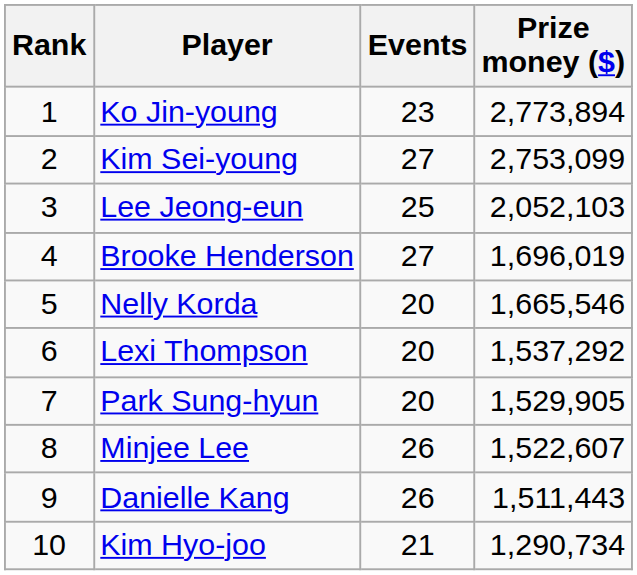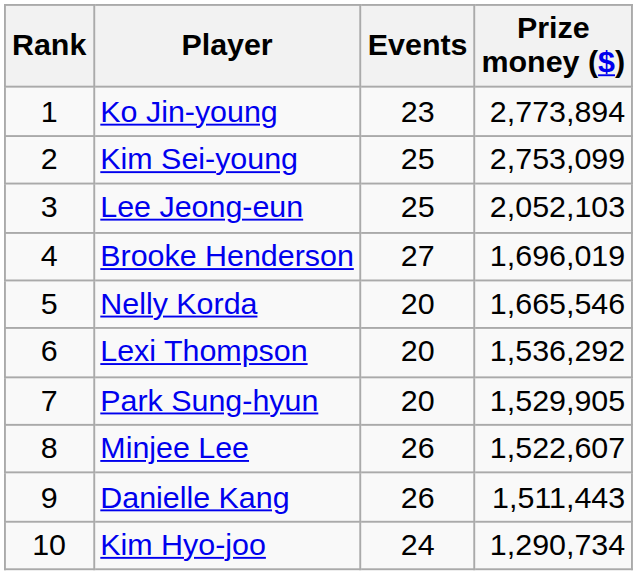 <table class=wikitable>
 <tr>
 <th>Rank</th>
 <th>Player</th>
 <th>Events</th>
 <th>Prize <br>money (<a href='#'>$</a>)</th>
 </tr>
 <tr>
 <td align=center>1</td>
 <td> <a href='#'>Ko Jin-young</a></td>
 <td align=center>23</td>
 <td align=right>2,773,894</td>
 </tr>
 <tr>
 <td align=center>2</td>
 <td> <a href='#'>Kim Sei-young</a></td>
-<td align=center>27</td>
+<td align=center>25</td>
 <td align=right>2,753,099</td>
 </tr>
 <tr>
 <td align=center>3</td>
 <td> <a href='#'>Lee Jeong-eun</a></td>
 <td align=center>25</td>
 <td align=right>2,052,103</td>
 </tr>
 <tr>
 <td align=center>4</td>
 <td> <a href='#'>Brooke Henderson</a></td>
 <td align=center>27</td>
 <td align=right>1,696,019</td>
 </tr>
 <tr>
 <td align=center>5</td>
 <td> <a href='#'>Nelly Korda</a></td>
 <td align=center>20</td>
 <td align=right>1,665,546</td>
 </tr>
 <tr>
 <td align=center>6</td>
 <td> <a href='#'>Lexi Thompson</a></td>
 <td align=center>20</td>
-<td align=right>1,537,292</td>
+<td align=right>1,536,292</td>
 </tr>
 <tr>
 <td align=center>7</td>
 <td> <a href='#'>Park Sung-hyun</a></td>
 <td align=center>20</td>
 <td align=right>1,529,905</td>
 </tr>
 <tr>
 <td align=center>8</td>
 <td> <a href='#'>Minjee Lee</a></td>
 <td align=center>26</td>
 <td align=right>1,522,607</td>
 </tr>
 <tr>
 <td align=center>9</td>
 <td> <a href='#'>Danielle Kang</a></td>
 <td align=center>26</td>
 <td align=right>1,511,443</td>
 </tr>
 <tr>
 <td align=center>10</td>
 <td> <a href='#'>Kim Hyo-joo</a></td>
-<td align=center>21</td>
+<td align=center>24</td>
 <td align=right>1,290,734</td>
 </tr>
 </table>
